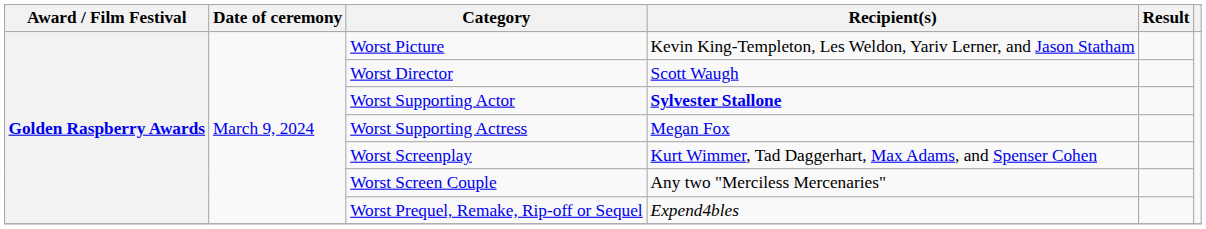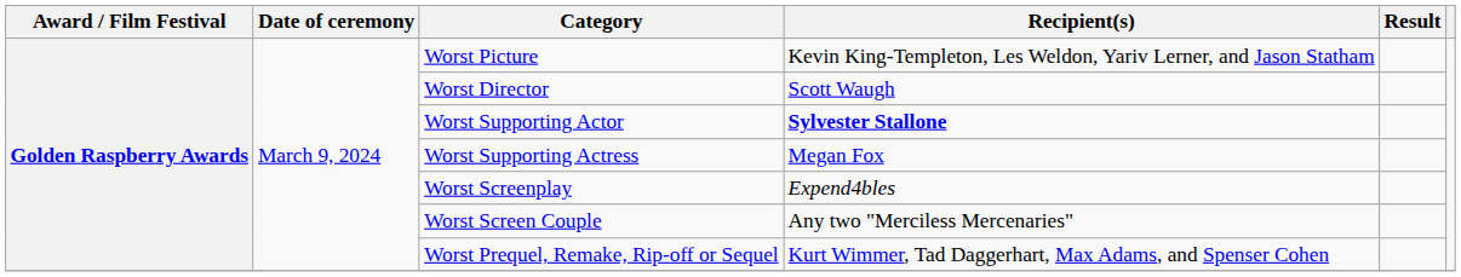 <table class="wikitable sortable plainrowheaders">
 <tr>
 <th scope="col">Award / Film Festival</th>
 <th scope="col">Date of ceremony</th>
 <th scope="col">Category</th>
 <th scope="col">Recipient(s)</th>
 <th scope="col">Result</th>
 <th class="unsortable" scope="col"></th>
 </tr>
 <tr>
 <th rowspan=7 scope="row"><a href='#'>Golden Raspberry Awards</a></th>
 <td rowspan=7><a href='#'>March 9, 2024</a></td>
 <td><a href='#'>Worst Picture</a></td>
 <td>Kevin King-Templeton, Les Weldon, Yariv Lerner, and <a href='#'>Jason Statham</a></td>
 <td></td>
 <td rowspan="7" align="center"></td>
 </tr>
 <tr>
 <td><a href='#'>Worst Director</a></td>
 <td><a href='#'>Scott Waugh</a></td>
 <td></td>
 </tr>
 <tr>
 <td><a href='#'>Worst Supporting Actor</a></td>
 <td><strong><a href='#'>Sylvester Stallone</a></strong></td>
 <td></td>
 </tr>
 <tr>
 <td><a href='#'>Worst Supporting Actress</a></td>
 <td><a href='#'>Megan Fox</a></td>
 <td></td>
 </tr>
 <tr>
 <td><a href='#'>Worst Screenplay</a></td>
-<td><a href='#'>Kurt Wimmer</a>, Tad Daggerhart, <a href='#'>Max Adams</a>, and <a href='#'>Spenser Cohen</a></td>
+<td><em>Expend4bles</em></td>
 <td></td>
 </tr>
 <tr>
 <td><a href='#'>Worst Screen Couple</a></td>
 <td>Any two "Merciless Mercenaries"</td>
 <td></td>
 </tr>
 <tr>
 <td><a href='#'>Worst Prequel, Remake, Rip-off or Sequel</a></td>
-<td><em>Expend4bles</em></td>
+<td><a href='#'>Kurt Wimmer</a>, Tad Daggerhart, <a href='#'>Max Adams</a>, and <a href='#'>Spenser Cohen</a></td>
 <td></td>
 </tr>
 <tr>
 </tr>
 </table>
